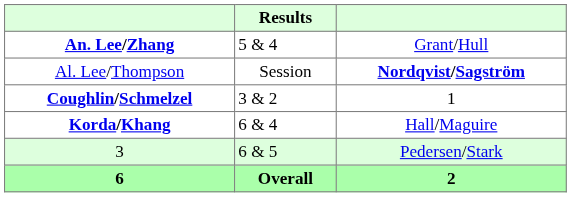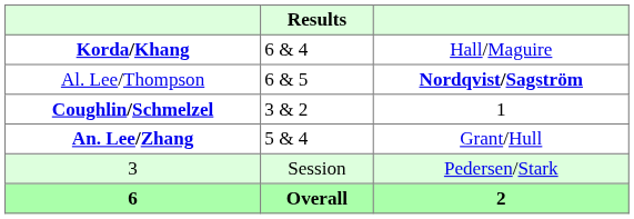 <table border="1" cellpadding="3" style="border-collapse:collapse; text-align:center;">
 <tr style="background:#dfd;">
 <th style="width:13em;"></th>
 <th style="width:5.5em;">Results</th>
 <th style="width:13em;"></th>
 </tr>
 <tr>
-<td><strong><a href='#'>An. Lee</a>/<a href='#'>Zhang</a></strong></td>
-<td align=left> 5 & 4</td>
-<td><a href='#'>Grant</a>/<a href='#'>Hull</a></td>
+<td><strong><a href='#'>Korda</a>/<a href='#'>Khang</a></strong></td>
+<td align=left> 6 & 4</td>
+<td><a href='#'>Hall</a>/<a href='#'>Maguire</a></td>
 </tr>
 <tr>
 <td><a href='#'>Al. Lee</a>/<a href='#'>Thompson</a></td>
-<td>Session</td>
+<td align=left> 6 & 5</td>
 <td><strong><a href='#'>Nordqvist</a>/<a href='#'>Sagström</a></strong></td>
 </tr>
 <tr>
 <td><strong><a href='#'>Coughlin</a>/<a href='#'>Schmelzel</a></strong></td>
 <td align=left> 3 & 2</td>
 <td>1</td>
 </tr>
 <tr>
-<td><strong><a href='#'>Korda</a>/<a href='#'>Khang</a></strong></td>
-<td align=left> 6 & 4</td>
-<td><a href='#'>Hall</a>/<a href='#'>Maguire</a></td>
+<td><strong><a href='#'>An. Lee</a>/<a href='#'>Zhang</a></strong></td>
+<td align=left> 5 & 4</td>
+<td><a href='#'>Grant</a>/<a href='#'>Hull</a></td>
 </tr>
 <tr style="background:#dfd;">
 <td>3</td>
-<td align=left> 6 & 5</td>
+<td>Session</td>
 <td><a href='#'>Pedersen</a>/<a href='#'>Stark</a></td>
 </tr>
 <tr style="background:#afa;">
 <th>6</th>
 <th>Overall</th>
 <th>2</th>
 </tr>
 </table>
